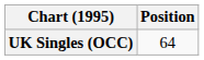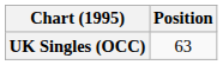 <table class="wikitable plainrowheaders" style="text-align:center">
 <tr>
 <th>Chart (1995)</th>
 <th>Position</th>
 </tr>
 <tr>
 <th scope="row">UK Singles (OCC)</th>
-<td>64</td>
+<td>63</td>
 </tr>
 </table>
